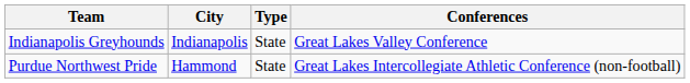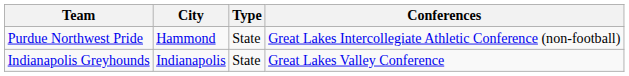 <table class="sortable wikitable plainrowheaders">
 <tr>
 <th>Team</th>
 <th>City</th>
 <th>Type</th>
 <th>Conferences</th>
 </tr>
 <tr>
+<td><a href='#'>Purdue Northwest Pride</a></td>
+<td><a href='#'>Hammond</a></td>
+<td>State</td>
+<td><a href='#'>Great Lakes Intercollegiate Athletic Conference</a> (non-football)</td>
+</tr>
+<tr>
 <td><a href='#'>Indianapolis Greyhounds</a></td>
 <td><a href='#'>Indianapolis</a></td>
 <td>State</td>
 <td><a href='#'>Great Lakes Valley Conference</a></td>
 </tr>
-<tr>
-<td><a href='#'>Purdue Northwest Pride</a></td>
-<td><a href='#'>Hammond</a></td>
-<td>State</td>
-<td><a href='#'>Great Lakes Intercollegiate Athletic Conference</a> (non-football)</td>
-</tr>
 </table>
